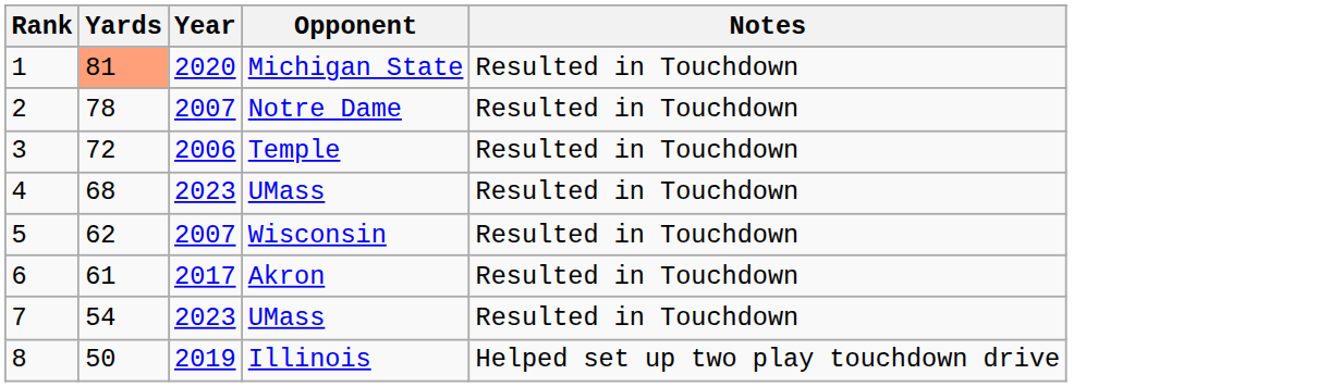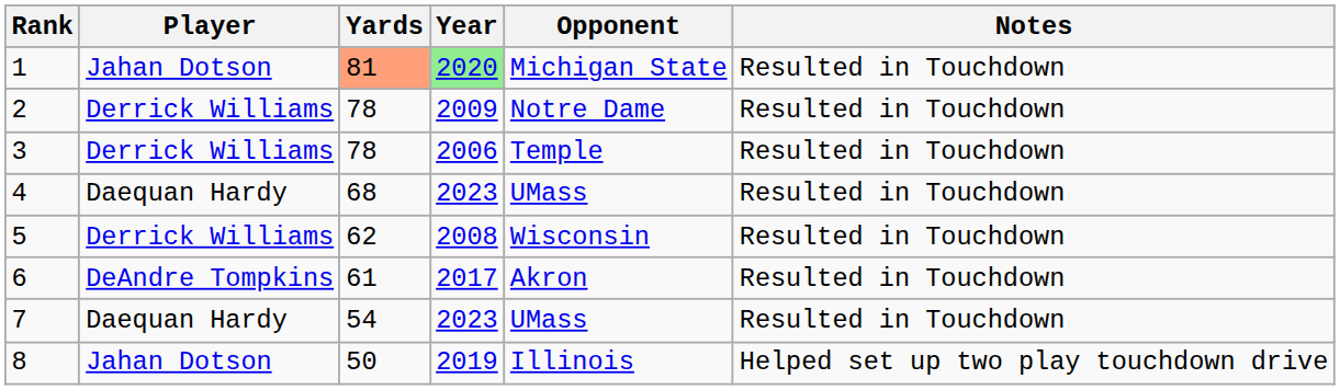 <table class="wikitable">
 <tr>
 <th>Rank</th>
+<th>Player</th>
 <th>Yards</th>
 <th>Year</th>
 <th>Opponent</th>
 <th>Notes</th>
 </tr>
 <tr>
 <td>1</td>
+<td><a href='#'>Jahan Dotson</a></td>
 <td style="background: lightsalmon;">81</td>
-<td><a href='#'>2020</a></td>
+<td style="background: lightgreen;"><a href='#'>2020</a></td>
 <td><a href='#'>Michigan State</a></td>
 <td>Resulted in Touchdown</td>
 </tr>
 <tr>
 <td>2</td>
+<td><a href='#'>Derrick Williams</a></td>
 <td>78</td>
-<td><a href='#'>2007</a></td>
+<td><a href='#'>2009</a></td>
 <td><a href='#'>Notre Dame</a></td>
 <td>Resulted in Touchdown</td>
 </tr>
 <tr>
 <td>3</td>
-<td>72</td>
+<td><a href='#'>Derrick Williams</a></td>
+<td>78</td>
 <td><a href='#'>2006</a></td>
 <td><a href='#'>Temple</a></td>
 <td>Resulted in Touchdown</td>
 </tr>
 <tr>
 <td>4</td>
+<td>Daequan Hardy</td>
 <td>68</td>
 <td><a href='#'>2023</a></td>
 <td><a href='#'>UMass</a></td>
 <td>Resulted in Touchdown</td>
 </tr>
 <tr>
 <td>5</td>
+<td><a href='#'>Derrick Williams</a></td>
 <td>62</td>
-<td><a href='#'>2007</a></td>
+<td><a href='#'>2008</a></td>
 <td><a href='#'>Wisconsin</a></td>
 <td>Resulted in Touchdown</td>
 </tr>
 <tr>
 <td>6</td>
+<td><a href='#'>DeAndre Tompkins</a></td>
 <td>61</td>
 <td><a href='#'>2017</a></td>
 <td><a href='#'>Akron</a></td>
 <td>Resulted in Touchdown</td>
 </tr>
 <tr>
 <td>7</td>
+<td>Daequan Hardy</td>
 <td>54</td>
 <td><a href='#'>2023</a></td>
 <td><a href='#'>UMass</a></td>
 <td>Resulted in Touchdown</td>
 </tr>
 <tr>
 <td>8</td>
+<td><a href='#'>Jahan Dotson</a></td>
 <td>50</td>
 <td><a href='#'>2019</a></td>
 <td><a href='#'>Illinois</a></td>
 <td>Helped set up two play touchdown drive</td>
 </tr>
 </table>
